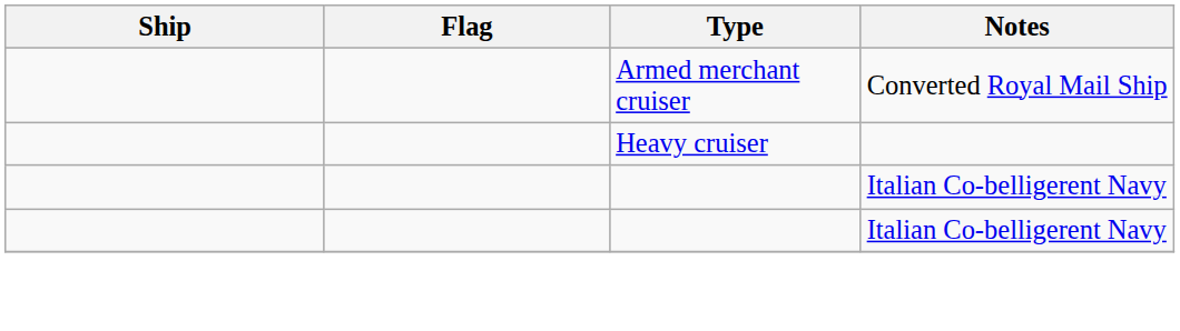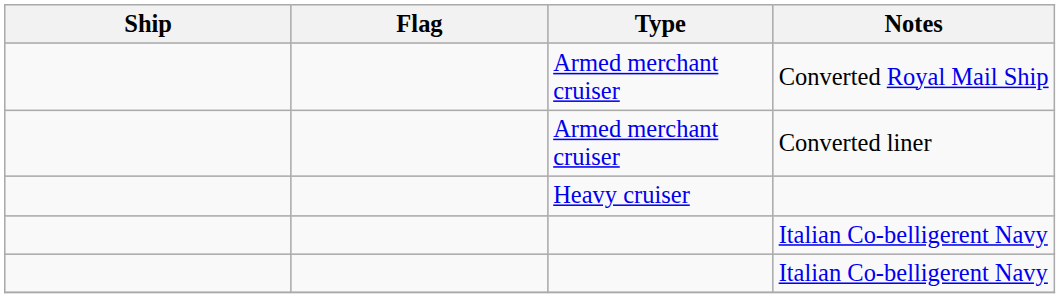 <table class="wikitable sortable">
 <tr>
 <th scope="col" width="180px">Ship</th>
 <th scope="col" width="160px">Flag</th>
 <th scope="col" width="140px">Type</th>
 <th>Notes</th>
 </tr>
 <tr>
 <td align="left"></td>
 <td align="left"></td>
 <td align="left"><a href='#'>Armed merchant cruiser</a></td>
 <td align="left">Converted <a href='#'>Royal Mail Ship</a></td>
+</tr>
+<tr>
+<td align="left"></td>
+<td align="left"></td>
+<td align="left"><a href='#'>Armed merchant cruiser</a></td>
+<td align="left">Converted liner</td>
 </tr>
 <tr>
 <td align="left"></td>
 <td align="left"></td>
 <td align="left"><a href='#'>Heavy cruiser</a></td>
 <td align="left"></td>
 </tr>
 <tr>
 <td align="left"></td>
 <td align="left"></td>
 <td align="left"></td>
 <td align="left"><a href='#'>Italian Co-belligerent Navy</a></td>
 </tr>
 <tr>
 <td align="left"></td>
 <td align="left"></td>
 <td align="left"></td>
 <td align="left"><a href='#'>Italian Co-belligerent Navy</a></td>
 </tr>
 <tr>
 </tr>
 </table>
